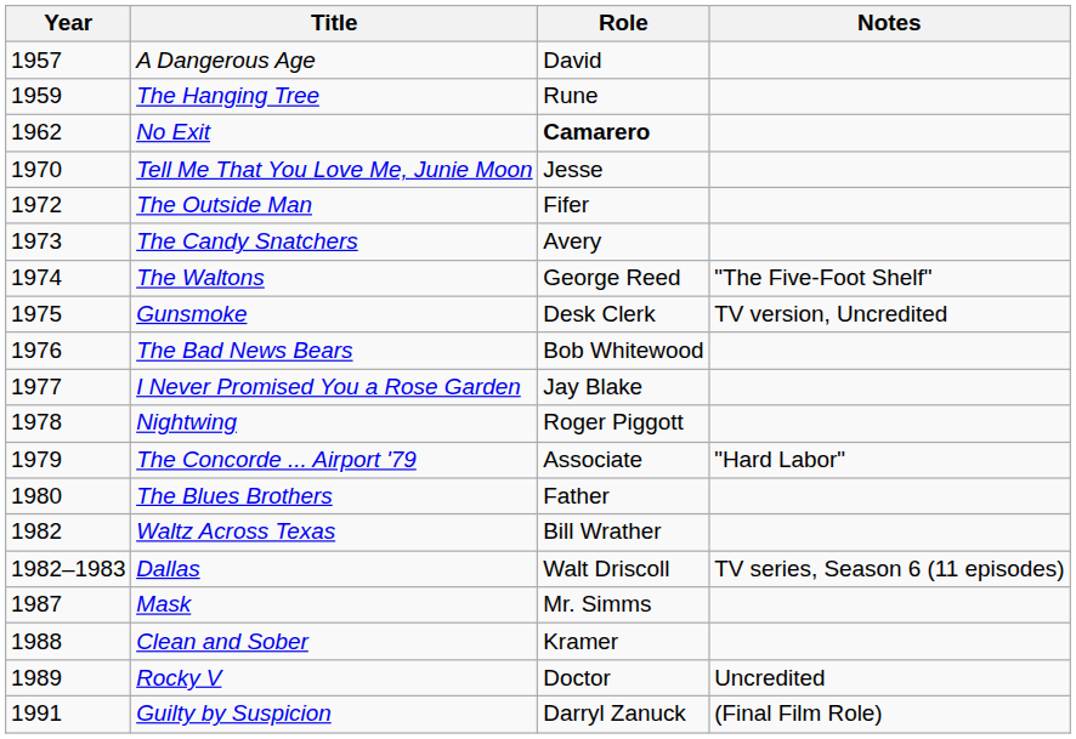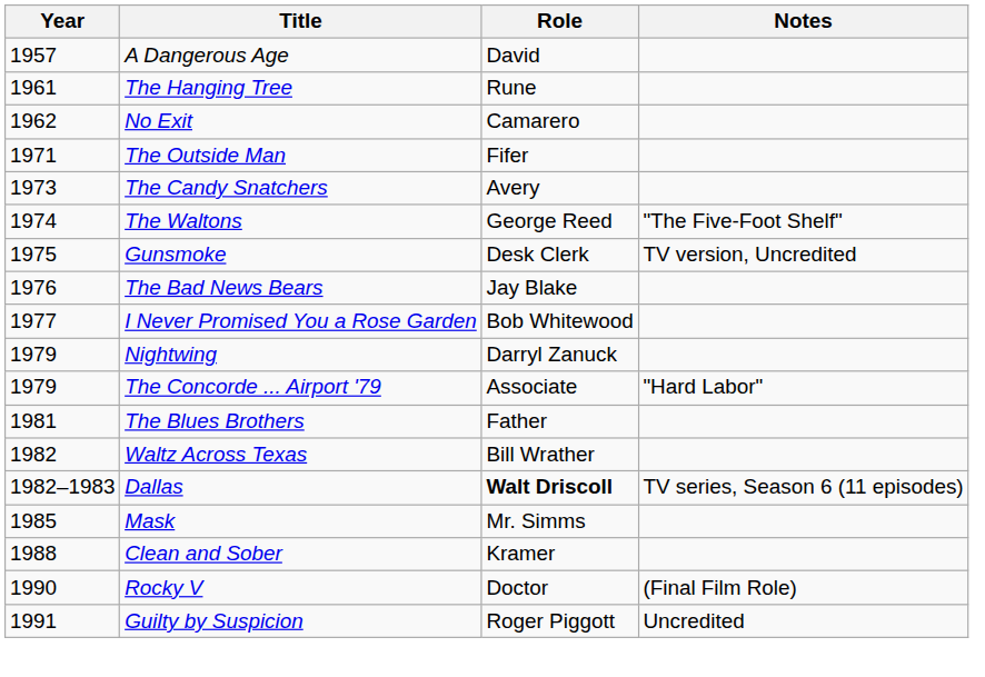 <table class="wikitable">
 <tr>
 <th>Year</th>
 <th>Title</th>
 <th>Role</th>
 <th>Notes</th>
 </tr>
 <tr>
 <td>1957</td>
 <td><em>A Dangerous Age</em></td>
 <td>David</td>
 <td></td>
 </tr>
 <tr>
-<td>1959</td>
+<td>1961</td>
 <td><em><a href='#'>The Hanging Tree</a></em></td>
 <td>Rune</td>
 <td></td>
 </tr>
 <tr>
 <td>1962</td>
 <td><em><a href='#'>No Exit</a></em></td>
-<td><strong>Camarero</strong></td>
+<td>Camarero</td>
 <td></td>
 </tr>
 <tr>
-<td>1970</td>
-<td><em><a href='#'>Tell Me That You Love Me, Junie Moon</a></em></td>
-<td>Jesse</td>
-<td></td>
-</tr>
-<tr>
-<td>1972</td>
+<td>1971</td>
 <td><em><a href='#'>The Outside Man</a></em></td>
 <td>Fifer</td>
 <td></td>
 </tr>
 <tr>
 <td>1973</td>
 <td><em><a href='#'>The Candy Snatchers</a></em></td>
 <td>Avery</td>
 <td></td>
 </tr>
 <tr>
 <td>1974</td>
 <td><em><a href='#'>The Waltons</a></em></td>
 <td>George Reed</td>
 <td>"The Five-Foot Shelf"</td>
 </tr>
 <tr>
 <td>1975</td>
 <td><em><a href='#'>Gunsmoke</a></em></td>
 <td>Desk Clerk</td>
 <td>TV version, Uncredited</td>
 </tr>
 <tr>
 <td>1976</td>
 <td><em><a href='#'>The Bad News Bears</a></em></td>
-<td>Bob Whitewood</td>
+<td>Jay Blake</td>
 <td></td>
 </tr>
 <tr>
 <td>1977</td>
 <td><em><a href='#'>I Never Promised You a Rose Garden</a></em></td>
-<td>Jay Blake</td>
+<td>Bob Whitewood</td>
 <td></td>
 </tr>
 <tr>
-<td>1978</td>
+<td>1979</td>
 <td><em><a href='#'>Nightwing</a></em></td>
-<td>Roger Piggott</td>
+<td>Darryl Zanuck</td>
 <td></td>
 </tr>
 <tr>
 <td>1979</td>
 <td><em><a href='#'>The Concorde ... Airport '79</a></em></td>
 <td>Associate</td>
 <td>"Hard Labor"</td>
 </tr>
 <tr>
-<td>1980</td>
+<td>1981</td>
 <td><em><a href='#'>The Blues Brothers</a></em></td>
 <td>Father</td>
 <td></td>
 </tr>
 <tr>
 <td>1982</td>
 <td><em><a href='#'>Waltz Across Texas</a></em></td>
 <td>Bill Wrather</td>
 <td></td>
 </tr>
 <tr>
 <td>1982–1983</td>
 <td><em><a href='#'>Dallas</a></em></td>
-<td>Walt Driscoll</td>
+<td><strong>Walt Driscoll</strong></td>
 <td>TV series, Season 6 (11 episodes)</td>
 </tr>
 <tr>
-<td>1987</td>
+<td>1985</td>
 <td><em><a href='#'>Mask</a></em></td>
 <td>Mr. Simms</td>
 <td></td>
 </tr>
 <tr>
 <td>1988</td>
 <td><em><a href='#'>Clean and Sober</a></em></td>
 <td>Kramer</td>
 <td></td>
 </tr>
 <tr>
-<td>1989</td>
+<td>1990</td>
 <td><em><a href='#'>Rocky V</a></em></td>
 <td>Doctor</td>
-<td>Uncredited</td>
+<td>(Final Film Role)</td>
 </tr>
 <tr>
 <td>1991</td>
 <td><em><a href='#'>Guilty by Suspicion</a></em></td>
-<td>Darryl Zanuck</td>
-<td>(Final Film Role)</td>
+<td>Roger Piggott</td>
+<td>Uncredited</td>
 </tr>
 </table>
